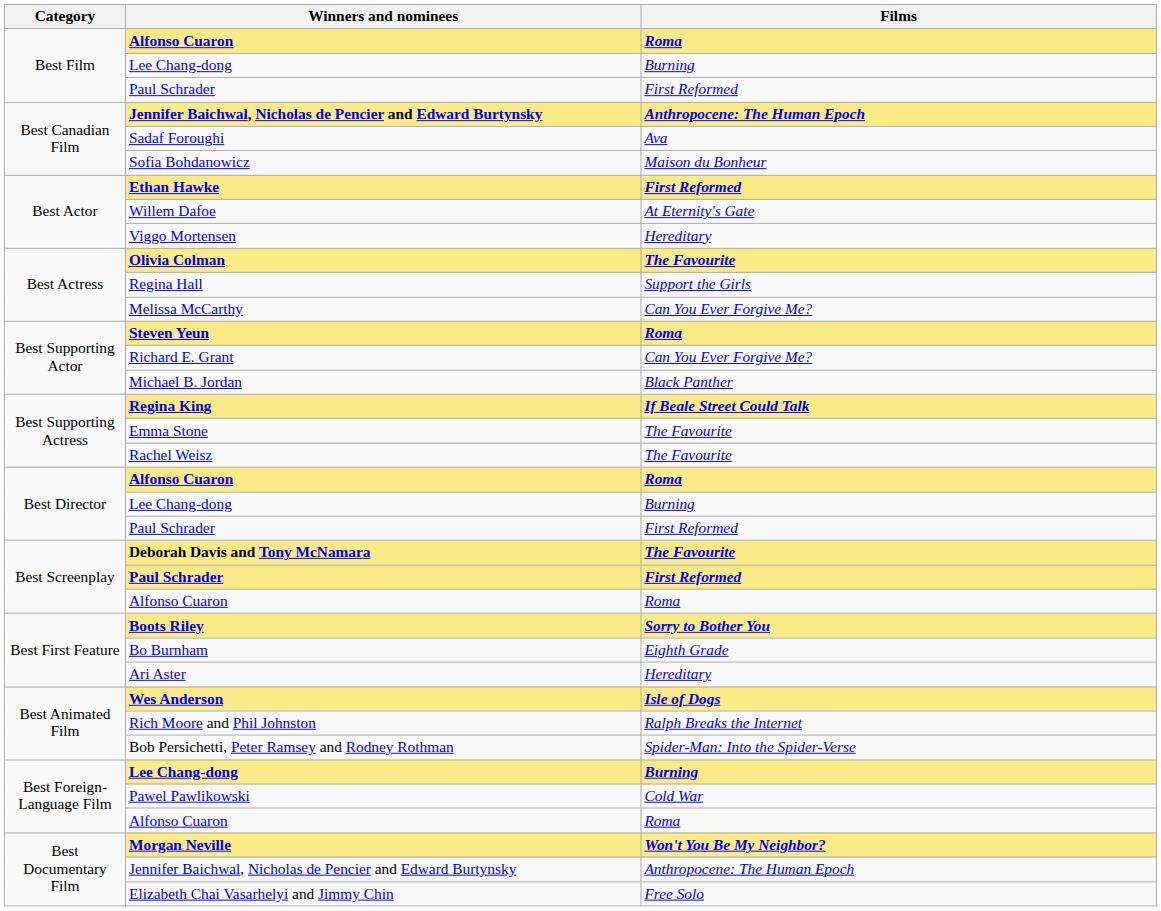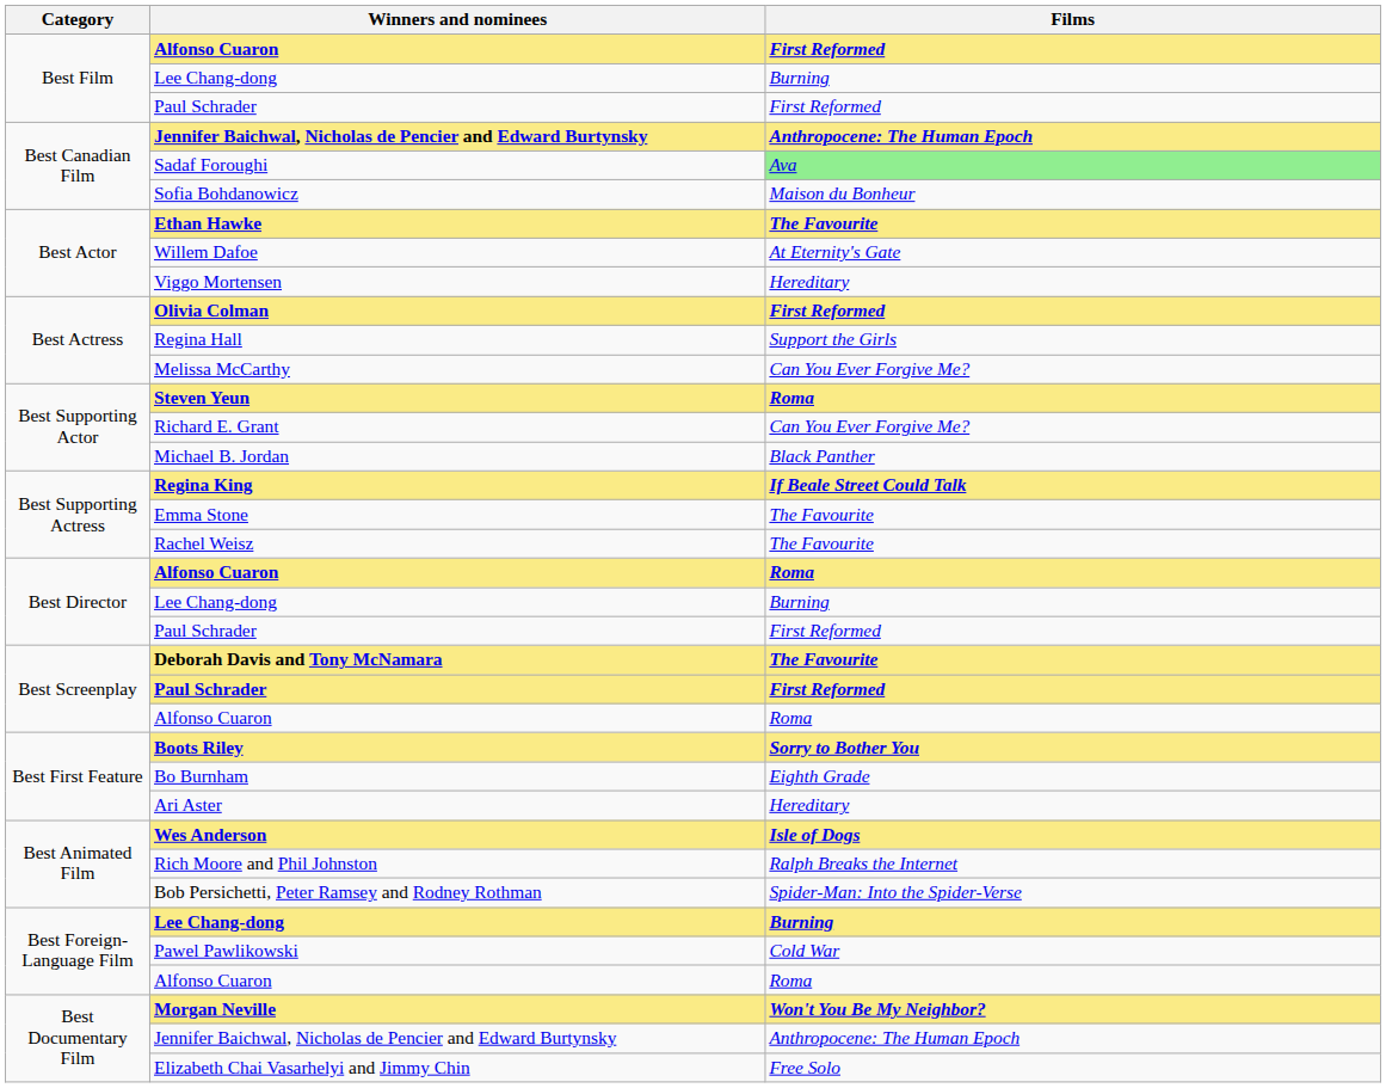 <table class="wikitable" width="95%" cellpadding="5">
 <tr>
 <th width="100"><strong>Category</strong></th>
 <th width="450"><strong>Winners and nominees</strong></th>
 <th width="450"><strong>Films</strong></th>
 </tr>
 <tr>
 <td style="text-align:center;" rowspan=3>Best Film</td>
 <td style="background:#FAEB86;"><strong><a href='#'>Alfonso Cuaron</a></strong></td>
-<td style="background:#FAEB86;"><strong><em><a href='#'>Roma</a></em></strong></td>
+<td style="background:#FAEB86;"><strong><em><a href='#'>First Reformed</a></em></strong></td>
 </tr>
 <tr>
 <td><a href='#'>Lee Chang-dong</a></td>
 <td><em><a href='#'>Burning</a></em></td>
 </tr>
 <tr>
 <td><a href='#'>Paul Schrader</a></td>
 <td><em><a href='#'>First Reformed</a></em></td>
 </tr>
 <tr>
 <td style="text-align:center;" rowspan=3>Best Canadian Film</td>
 <td style="background:#FAEB86;"><strong><a href='#'>Jennifer Baichwal</a>, <a href='#'>Nicholas de Pencier</a> and <a href='#'>Edward Burtynsky</a></strong></td>
 <td style="background:#FAEB86;"><strong><em><a href='#'>Anthropocene: The Human Epoch</a></em></strong></td>
 </tr>
 <tr>
 <td><a href='#'>Sadaf Foroughi</a></td>
-<td><em><a href='#'>Ava</a></em></td>
+<td style="background: lightgreen;"><em><a href='#'>Ava</a></em></td>
 </tr>
 <tr>
 <td><a href='#'>Sofia Bohdanowicz</a></td>
 <td><em><a href='#'>Maison du Bonheur</a></em></td>
 </tr>
 <tr>
 <td style="text-align:center;" rowspan=3>Best Actor</td>
 <td style="background:#FAEB86;"><strong><a href='#'>Ethan Hawke</a></strong></td>
-<td style="background:#FAEB86;"><strong><em><a href='#'>First Reformed</a></em></strong></td>
+<td style="background:#FAEB86;"><strong><em><a href='#'>The Favourite</a></em></strong></td>
 </tr>
 <tr>
 <td><a href='#'>Willem Dafoe</a></td>
 <td><em><a href='#'>At Eternity's Gate</a></em></td>
 </tr>
 <tr>
 <td><a href='#'>Viggo Mortensen</a></td>
 <td><em><a href='#'>Hereditary</a></em></td>
 </tr>
 <tr>
 <td style="text-align:center;" rowspan=3>Best Actress</td>
 <td style="background:#FAEB86;"><strong><a href='#'>Olivia Colman</a></strong></td>
-<td style="background:#FAEB86;"><strong><em><a href='#'>The Favourite</a></em></strong></td>
+<td style="background:#FAEB86;"><strong><em><a href='#'>First Reformed</a></em></strong></td>
 </tr>
 <tr>
 <td><a href='#'>Regina Hall</a></td>
 <td><em><a href='#'>Support the Girls</a></em></td>
 </tr>
 <tr>
 <td><a href='#'>Melissa McCarthy</a></td>
 <td><em><a href='#'>Can You Ever Forgive Me?</a></em></td>
 </tr>
 <tr>
 <td style="text-align:center;" rowspan=3>Best Supporting Actor</td>
 <td style="background:#FAEB86;"><strong><a href='#'>Steven Yeun</a></strong></td>
 <td style="background:#FAEB86;"><strong><em><a href='#'>Roma</a></em></strong></td>
 </tr>
 <tr>
 <td><a href='#'>Richard E. Grant</a></td>
 <td><em><a href='#'>Can You Ever Forgive Me?</a></em></td>
 </tr>
 <tr>
 <td><a href='#'>Michael B. Jordan</a></td>
 <td><em><a href='#'>Black Panther</a></em></td>
 </tr>
 <tr>
 <td style="text-align:center;" rowspan=3>Best Supporting Actress</td>
 <td style="background:#FAEB86;"><strong><a href='#'>Regina King</a></strong></td>
 <td style="background:#FAEB86;"><strong><em><a href='#'>If Beale Street Could Talk</a></em></strong></td>
 </tr>
 <tr>
 <td><a href='#'>Emma Stone</a></td>
 <td><em><a href='#'>The Favourite</a></em></td>
 </tr>
 <tr>
 <td><a href='#'>Rachel Weisz</a></td>
 <td><em><a href='#'>The Favourite</a></em></td>
 </tr>
 <tr>
 <td style="text-align:center;" rowspan=3>Best Director</td>
 <td style="background:#FAEB86;"><strong><a href='#'>Alfonso Cuaron</a></strong></td>
 <td style="background:#FAEB86;"><strong><em><a href='#'>Roma</a></em></strong></td>
 </tr>
 <tr>
 <td><a href='#'>Lee Chang-dong</a></td>
 <td><em><a href='#'>Burning</a></em></td>
 </tr>
 <tr>
 <td><a href='#'>Paul Schrader</a></td>
 <td><em><a href='#'>First Reformed</a></em></td>
 </tr>
 <tr>
 <td rowspan=3 style="text-align:center;">Best Screenplay</td>
 <td style="background:#FAEB86;"><strong>Deborah Davis and <a href='#'>Tony McNamara</a></strong></td>
 <td style="background:#FAEB86;"><strong><em><a href='#'>The Favourite</a></em></strong></td>
 </tr>
 <tr>
 <td style="background:#FAEB86;"><strong><a href='#'>Paul Schrader</a></strong></td>
 <td style="background:#FAEB86;"><strong><em><a href='#'>First Reformed</a></em></strong></td>
 </tr>
 <tr>
 <td><a href='#'>Alfonso Cuaron</a></td>
 <td><em><a href='#'>Roma</a></em></td>
 </tr>
 <tr>
 <td style="text-align:center;" rowspan=3>Best First Feature</td>
 <td style="background:#FAEB86;"><strong><a href='#'>Boots Riley</a></strong></td>
 <td style="background:#FAEB86;"><strong><em><a href='#'>Sorry to Bother You</a></em></strong></td>
 </tr>
 <tr>
 <td><a href='#'>Bo Burnham</a></td>
 <td><em><a href='#'>Eighth Grade</a></em></td>
 </tr>
 <tr>
 <td><a href='#'>Ari Aster</a></td>
 <td><em><a href='#'>Hereditary</a></em></td>
 </tr>
 <tr>
 <td style="text-align:center;" rowspan=3>Best Animated Film</td>
 <td style="background:#FAEB86;"><strong><a href='#'>Wes Anderson</a></strong></td>
 <td style="background:#FAEB86;"><strong><em><a href='#'>Isle of Dogs</a></em></strong></td>
 </tr>
 <tr>
 <td><a href='#'>Rich Moore</a> and <a href='#'>Phil Johnston</a></td>
 <td><em><a href='#'>Ralph Breaks the Internet</a></em></td>
 </tr>
 <tr>
 <td>Bob Persichetti, <a href='#'>Peter Ramsey</a> and <a href='#'>Rodney Rothman</a></td>
 <td><em><a href='#'>Spider-Man: Into the Spider-Verse</a></em></td>
 </tr>
 <tr>
 <td style="text-align:center;" rowspan=3>Best Foreign-Language Film</td>
 <td style="background:#FAEB86;"><strong><a href='#'>Lee Chang-dong</a></strong></td>
 <td style="background:#FAEB86;"><strong><em><a href='#'>Burning</a></em></strong></td>
 </tr>
 <tr>
 <td><a href='#'>Pawel Pawlikowski</a></td>
 <td><em><a href='#'>Cold War</a></em></td>
 </tr>
 <tr>
 <td><a href='#'>Alfonso Cuaron</a></td>
 <td><em><a href='#'>Roma</a></em></td>
 </tr>
 <tr>
 <td style="text-align:center;" rowspan=3>Best Documentary Film</td>
 <td style="background:#FAEB86;"><strong><a href='#'>Morgan Neville</a></strong></td>
 <td style="background:#FAEB86;"><strong><em><a href='#'>Won't You Be My Neighbor?</a></em></strong></td>
 </tr>
 <tr>
 <td><a href='#'>Jennifer Baichwal</a>, <a href='#'>Nicholas de Pencier</a> and <a href='#'>Edward Burtynsky</a></td>
 <td><em><a href='#'>Anthropocene: The Human Epoch</a></em></td>
 </tr>
 <tr>
 <td><a href='#'>Elizabeth Chai Vasarhelyi</a> and <a href='#'>Jimmy Chin</a></td>
 <td><em><a href='#'>Free Solo</a></em></td>
 </tr>
 </table>
